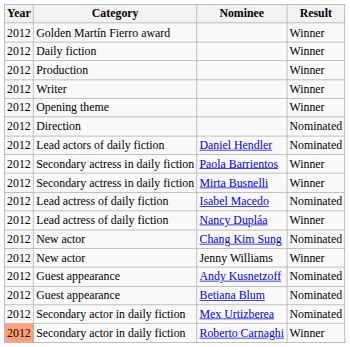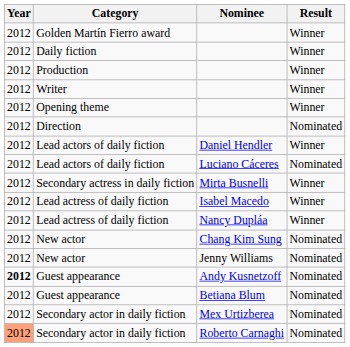 <table class="wikitable">
 <tr>
 <th>Year</th>
 <th>Category</th>
 <th>Nominee</th>
 <th>Result</th>
 </tr>
 <tr>
 <td>2012</td>
 <td>Golden Martín Fierro award</td>
 <td></td>
 <td>Winner</td>
 </tr>
 <tr>
 <td>2012</td>
 <td>Daily fiction</td>
 <td></td>
 <td>Winner</td>
 </tr>
 <tr>
 <td>2012</td>
 <td>Production</td>
 <td></td>
 <td>Winner</td>
 </tr>
 <tr>
 <td>2012</td>
 <td>Writer</td>
 <td></td>
 <td>Winner</td>
 </tr>
 <tr>
 <td>2012</td>
 <td>Opening theme</td>
 <td></td>
 <td>Winner</td>
 </tr>
 <tr>
 <td>2012</td>
 <td>Direction</td>
 <td></td>
 <td>Nominated</td>
 </tr>
 <tr>
 <td>2012</td>
 <td>Lead actors of daily fiction</td>
 <td><a href='#'>Daniel Hendler</a></td>
-<td>Nominated</td>
+<td>Winner</td>
 </tr>
 <tr>
 <td>2012</td>
-<td>Secondary actress in daily fiction</td>
-<td><a href='#'>Paola Barrientos</a></td>
-<td>Winner</td>
+<td>Lead actors of daily fiction</td>
+<td><a href='#'>Luciano Cáceres</a></td>
+<td>Nominated</td>
 </tr>
 <tr>
 <td>2012</td>
 <td>Secondary actress in daily fiction</td>
 <td><a href='#'>Mirta Busnelli</a></td>
 <td>Winner</td>
 </tr>
 <tr>
 <td>2012</td>
 <td>Lead actress of daily fiction</td>
 <td><a href='#'>Isabel Macedo</a></td>
-<td>Nominated</td>
+<td>Winner</td>
 </tr>
 <tr>
 <td>2012</td>
 <td>Lead actress of daily fiction</td>
 <td><a href='#'>Nancy Dupláa</a></td>
 <td>Winner</td>
 </tr>
 <tr>
 <td>2012</td>
 <td>New actor</td>
 <td><a href='#'>Chang Kim Sung</a></td>
 <td>Nominated</td>
 </tr>
 <tr>
 <td>2012</td>
 <td>New actor</td>
 <td>Jenny Williams</td>
-<td>Winner</td>
+<td>Nominated</td>
 </tr>
 <tr>
-<td>2012</td>
+<td><strong>2012</strong></td>
 <td>Guest appearance</td>
 <td><a href='#'>Andy Kusnetzoff</a></td>
 <td>Nominated</td>
 </tr>
 <tr>
 <td>2012</td>
 <td>Guest appearance</td>
 <td><a href='#'>Betiana Blum</a></td>
 <td>Nominated</td>
 </tr>
 <tr>
 <td>2012</td>
 <td>Secondary actor in daily fiction</td>
 <td><a href='#'>Mex Urtizberea</a></td>
 <td>Nominated</td>
 </tr>
 <tr>
 <td style="background: lightsalmon;">2012</td>
 <td>Secondary actor in daily fiction</td>
 <td><a href='#'>Roberto Carnaghi</a></td>
-<td>Winner</td>
+<td>Nominated</td>
 </tr>
 </table>
